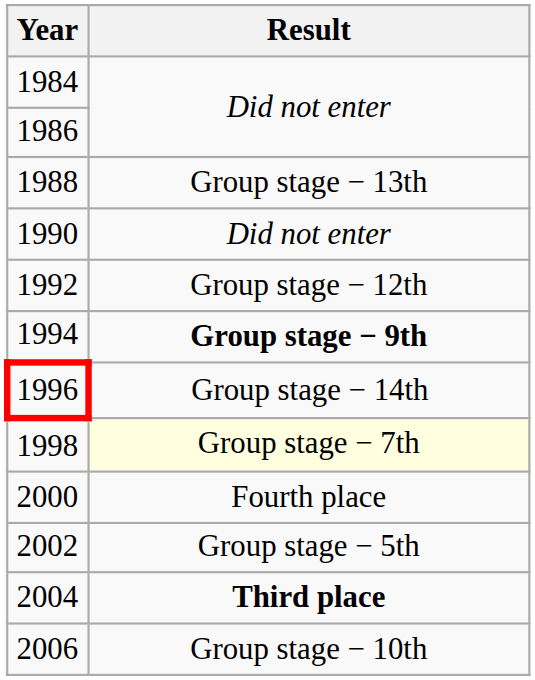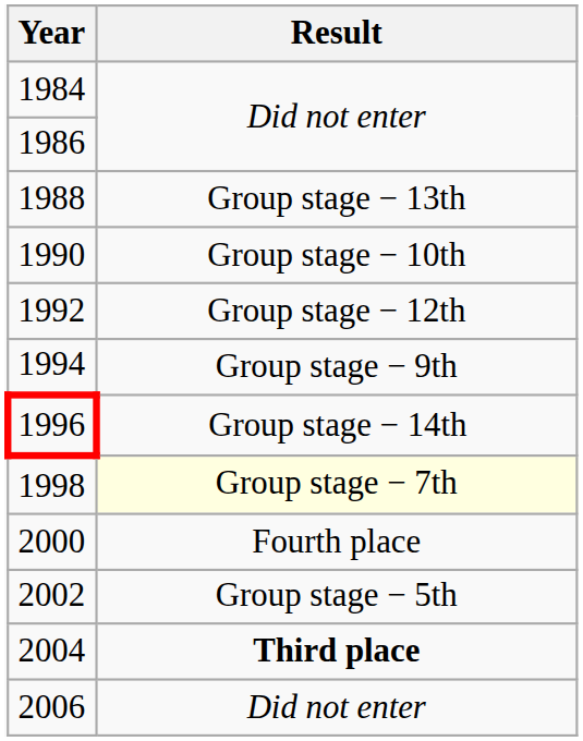 <table class="wikitable" style="text-align: center; font-size:90%">
 <tr>
 <th>Year</th>
 <th style="width:200px">Result</th>
 </tr>
 <tr>
 <td> 1984</td>
 <td rowspan="2"><em>Did not enter</em></td>
 </tr>
 <tr>
 <td> 1986</td>
 </tr>
 <tr>
 <td> 1988</td>
 <td>Group stage − 13th</td>
 </tr>
 <tr>
 <td> 1990</td>
-<td><em>Did not enter</em></td>
+<td>Group stage − 10th</td>
 </tr>
 <tr>
 <td> 1992</td>
 <td>Group stage − 12th</td>
 </tr>
 <tr>
 <td> 1994</td>
-<td><strong>Group stage − 9th</strong></td>
+<td>Group stage − 9th</td>
 </tr>
 <tr>
 <td style="border: 3px solid red"> 1996</td>
 <td>Group stage − 14th</td>
 </tr>
 <tr>
 <td> 1998</td>
 <td style="background: lightyellow;">Group stage − 7th</td>
 </tr>
 <tr>
 <td> 2000</td>
 <td>Fourth place</td>
 </tr>
 <tr>
 <td> 2002</td>
 <td>Group stage − 5th</td>
 </tr>
 <tr>
 <td> 2004</td>
 <td><strong> Third place</strong></td>
 </tr>
 <tr>
 <td> 2006</td>
-<td>Group stage − 10th</td>
+<td><em>Did not enter</em></td>
 </tr>
 </table>
